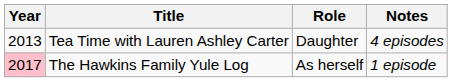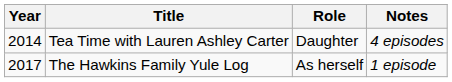 <table class="wikitable">
 <tr>
 <th>Year</th>
 <th>Title</th>
 <th>Role</th>
 <th>Notes</th>
 </tr>
 <tr>
-<td>2013</td>
+<td>2014</td>
 <td>Tea Time with Lauren Ashley Carter</td>
 <td>Daughter</td>
 <td><em>4 episodes</em></td>
 </tr>
 <tr>
-<td style="background: pink;">2017</td>
+<td>2017</td>
 <td>The Hawkins Family Yule Log</td>
 <td>As herself</td>
 <td><em>1 episode</em></td>
 </tr>
 </table>
